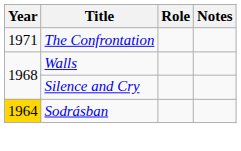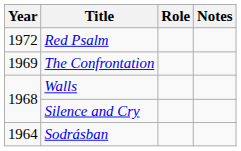 <table class="wikitable sortable">
 <tr>
 <th>Year</th>
 <th>Title</th>
 <th>Role</th>
 <th class="unsortable">Notes</th>
 </tr>
 <tr>
-<td>1971</td>
+<td>1972</td>
+<td><em><a href='#'>Red Psalm</a></em></td>
+<td></td>
+<td></td>
+</tr>
+<tr>
+<td>1969</td>
 <td><em><a href='#'>The Confrontation</a></em></td>
 <td></td>
 <td></td>
 </tr>
 <tr>
 <td rowspan=2>1968</td>
 <td><em><a href='#'>Walls</a></em></td>
 <td></td>
 <td></td>
 </tr>
 <tr>
 <td><em><a href='#'>Silence and Cry</a></em></td>
 <td></td>
 <td></td>
 </tr>
 <tr>
-<td style="background: gold;">1964</td>
+<td>1964</td>
 <td><em><a href='#'>Sodrásban</a></em></td>
 <td></td>
 <td></td>
 </tr>
 </table>
